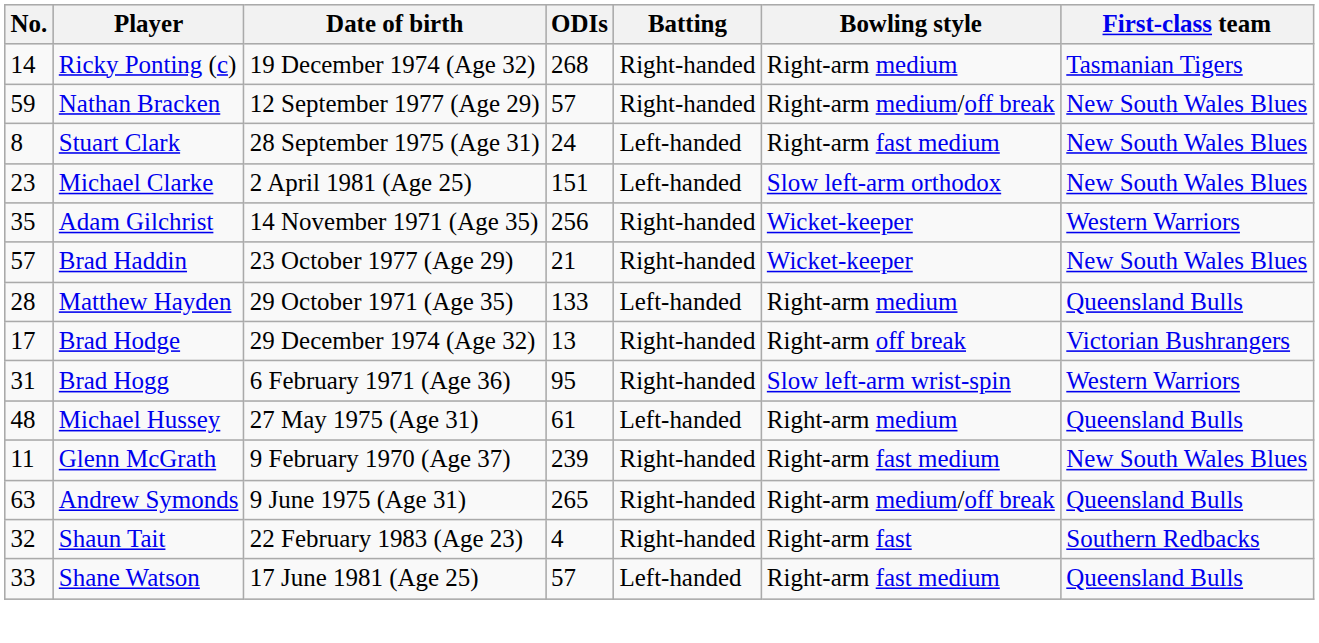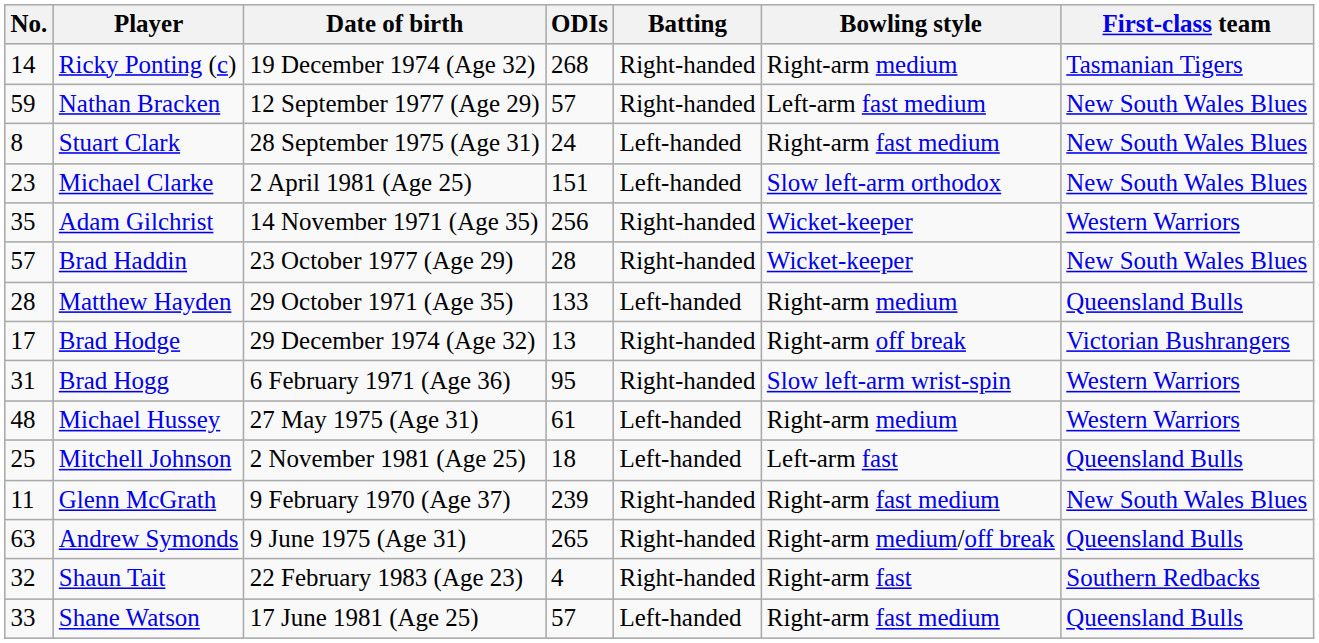 <table class="wikitable">
 <tr>
 <th>No.</th>
 <th>Player</th>
 <th>Date of birth</th>
 <th>ODIs</th>
 <th>Batting</th>
 <th>Bowling style</th>
 <th><a href='#'>First-class</a> team</th>
 </tr>
 <tr>
 <td>14</td>
 <td><a href='#'>Ricky Ponting</a> (<a href='#'>c</a>)</td>
 <td>19 December 1974 (Age 32)</td>
 <td>268</td>
 <td>Right-handed</td>
 <td>Right-arm <a href='#'>medium</a></td>
 <td><a href='#'>Tasmanian Tigers</a></td>
 </tr>
 <tr>
 <td>59</td>
 <td><a href='#'>Nathan Bracken</a></td>
 <td>12 September 1977 (Age 29)</td>
 <td>57</td>
 <td>Right-handed</td>
-<td>Right-arm <a href='#'>medium</a>/<a href='#'>off break</a></td>
+<td>Left-arm <a href='#'>fast medium</a></td>
 <td><a href='#'>New South Wales Blues</a></td>
 </tr>
 <tr>
 <td>8</td>
 <td><a href='#'>Stuart Clark</a></td>
 <td>28 September 1975 (Age 31)</td>
 <td>24</td>
 <td>Left-handed</td>
 <td>Right-arm <a href='#'>fast medium</a></td>
 <td><a href='#'>New South Wales Blues</a></td>
 </tr>
 <tr>
 <td>23</td>
 <td><a href='#'>Michael Clarke</a></td>
 <td>2 April 1981 (Age 25)</td>
 <td>151</td>
 <td>Left-handed</td>
 <td><a href='#'>Slow left-arm orthodox</a></td>
 <td><a href='#'>New South Wales Blues</a></td>
 </tr>
 <tr>
 <td>35</td>
 <td><a href='#'>Adam Gilchrist</a></td>
 <td>14 November 1971 (Age 35)</td>
 <td>256</td>
 <td>Right-handed</td>
 <td><a href='#'>Wicket-keeper</a></td>
 <td><a href='#'>Western Warriors</a></td>
 </tr>
 <tr>
 <td>57</td>
 <td><a href='#'>Brad Haddin</a></td>
 <td>23 October 1977 (Age 29)</td>
-<td>21</td>
+<td>28</td>
 <td>Right-handed</td>
 <td><a href='#'>Wicket-keeper</a></td>
 <td><a href='#'>New South Wales Blues</a></td>
 </tr>
 <tr>
 <td>28</td>
 <td><a href='#'>Matthew Hayden</a></td>
 <td>29 October 1971 (Age 35)</td>
 <td>133</td>
 <td>Left-handed</td>
 <td>Right-arm <a href='#'>medium</a></td>
 <td><a href='#'>Queensland Bulls</a></td>
 </tr>
 <tr>
 <td>17</td>
 <td><a href='#'>Brad Hodge</a></td>
 <td>29 December 1974 (Age 32)</td>
 <td>13</td>
 <td>Right-handed</td>
 <td>Right-arm <a href='#'>off break</a></td>
 <td><a href='#'>Victorian Bushrangers</a></td>
 </tr>
 <tr>
 <td>31</td>
 <td><a href='#'>Brad Hogg</a></td>
 <td>6 February 1971 (Age 36)</td>
 <td>95</td>
 <td>Right-handed</td>
 <td><a href='#'>Slow left-arm wrist-spin</a></td>
 <td><a href='#'>Western Warriors</a></td>
 </tr>
 <tr>
 <td>48</td>
 <td><a href='#'>Michael Hussey</a></td>
 <td>27 May 1975 (Age 31)</td>
 <td>61</td>
 <td>Left-handed</td>
 <td>Right-arm <a href='#'>medium</a></td>
+<td><a href='#'>Western Warriors</a></td>
+</tr>
+<tr>
+<td>25</td>
+<td><a href='#'>Mitchell Johnson</a></td>
+<td>2 November 1981 (Age 25)</td>
+<td>18</td>
+<td>Left-handed</td>
+<td>Left-arm <a href='#'>fast</a></td>
 <td><a href='#'>Queensland Bulls</a></td>
 </tr>
 <tr>
 <td>11</td>
 <td><a href='#'>Glenn McGrath</a></td>
 <td>9 February 1970 (Age 37)</td>
 <td>239</td>
 <td>Right-handed</td>
 <td>Right-arm <a href='#'>fast medium</a></td>
 <td><a href='#'>New South Wales Blues</a></td>
 </tr>
 <tr>
 <td>63</td>
 <td><a href='#'>Andrew Symonds</a></td>
 <td>9 June 1975 (Age 31)</td>
 <td>265</td>
 <td>Right-handed</td>
 <td>Right-arm <a href='#'>medium</a>/<a href='#'>off break</a></td>
 <td><a href='#'>Queensland Bulls</a></td>
 </tr>
 <tr>
 <td>32</td>
 <td><a href='#'>Shaun Tait</a></td>
 <td>22 February 1983 (Age 23)</td>
 <td>4</td>
 <td>Right-handed</td>
 <td>Right-arm <a href='#'>fast</a></td>
 <td><a href='#'>Southern Redbacks</a></td>
 </tr>
 <tr>
 <td>33</td>
 <td><a href='#'>Shane Watson</a></td>
 <td>17 June 1981 (Age 25)</td>
 <td>57</td>
 <td>Left-handed</td>
 <td>Right-arm <a href='#'>fast medium</a></td>
 <td><a href='#'>Queensland Bulls</a></td>
 </tr>
 </table>
